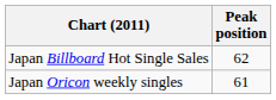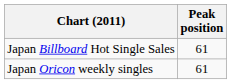 <table class="wikitable sortable">
 <tr>
 <th>Chart (2011)</th>
 <th>Peak<br>position</th>
 </tr>
 <tr>
 <td>Japan <em><a href='#'>Billboard</a></em> Hot Single Sales</td>
-<td align="center">62</td>
+<td align="center">61</td>
 </tr>
 <tr>
 <td>Japan <em><a href='#'>Oricon</a></em> weekly singles</td>
 <td align="center">61</td>
 </tr>
 </table>
